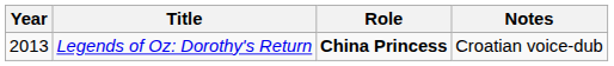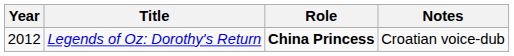 <table class="wikitable sortable">
 <tr>
 <th>Year</th>
 <th>Title</th>
 <th>Role</th>
 <th class="unsortable">Notes</th>
 </tr>
 <tr>
-<td>2013</td>
+<td>2012</td>
 <td><em><a href='#'>Legends of Oz: Dorothy's Return</a></em></td>
 <td><strong>China Princess</strong></td>
 <td>Croatian voice-dub</td>
 </tr>
 </table>
